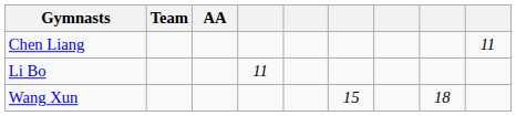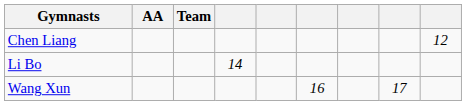 <table class="wikitable sortable collapsible autocollapse plainrowheaders" style="text-align:center; font-size:95%;">
 <tr>
 <th width=28% class=unsortable>Gymnasts</th>
+<th width=9% class=unsortable>AA</th>
 <th width=9% class=unsortable>Team</th>
-<th width=9% class=unsortable>AA</th>
 <th width=9% class=unsortable></th>
 <th width=9% class=unsortable></th>
 <th width=9% class=unsortable></th>
 <th width=9% class=unsortable></th>
 <th width=9% class=unsortable></th>
 <th width=9% class=unsortable></th>
 </tr>
 <tr>
 <td align=left><a href='#'>Chen Liang</a></td>
 <td></td>
 <td></td>
 <td></td>
 <td></td>
 <td></td>
 <td></td>
 <td></td>
-<td><em>11</em></td>
+<td><em>12</em></td>
 </tr>
 <tr>
 <td align=left><a href='#'>Li Bo</a></td>
 <td></td>
 <td></td>
-<td><em>11</em></td>
+<td><em>14</em></td>
 <td></td>
 <td></td>
 <td></td>
 <td></td>
 <td></td>
 </tr>
 <tr>
 <td align=left><a href='#'>Wang Xun</a></td>
 <td></td>
 <td></td>
 <td></td>
 <td></td>
-<td><em>15</em></td>
+<td><em>16</em></td>
 <td></td>
-<td><em>18</em></td>
+<td><em>17</em></td>
 <td></td>
 </tr>
 </table>
